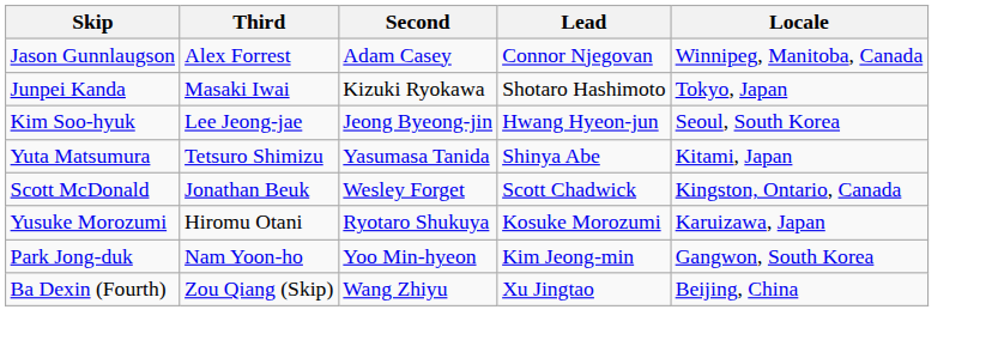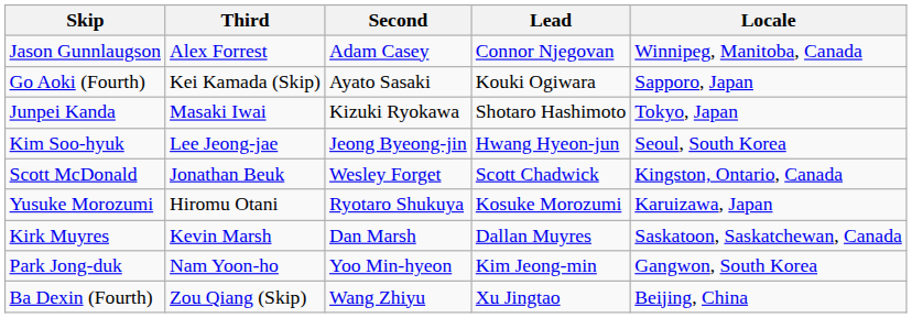 <table class=wikitable>
 <tr>
 <th>Skip</th>
 <th>Third</th>
 <th>Second</th>
 <th>Lead</th>
 <th>Locale</th>
 </tr>
 <tr>
 <td><a href='#'>Jason Gunnlaugson</a></td>
 <td><a href='#'>Alex Forrest</a></td>
 <td><a href='#'>Adam Casey</a></td>
 <td><a href='#'>Connor Njegovan</a></td>
 <td> <a href='#'>Winnipeg</a>, <a href='#'>Manitoba</a>, <a href='#'>Canada</a></td>
 </tr>
 <tr>
+<td><a href='#'>Go Aoki</a> (Fourth)</td>
+<td>Kei Kamada (Skip)</td>
+<td>Ayato Sasaki</td>
+<td>Kouki Ogiwara</td>
+<td> <a href='#'>Sapporo</a>, <a href='#'>Japan</a></td>
+</tr>
+<tr>
 <td><a href='#'>Junpei Kanda</a></td>
 <td><a href='#'>Masaki Iwai</a></td>
 <td>Kizuki Ryokawa</td>
 <td>Shotaro Hashimoto</td>
 <td> <a href='#'>Tokyo</a>, <a href='#'>Japan</a></td>
 </tr>
 <tr>
 <td><a href='#'>Kim Soo-hyuk</a></td>
 <td><a href='#'>Lee Jeong-jae</a></td>
 <td><a href='#'>Jeong Byeong-jin</a></td>
 <td><a href='#'>Hwang Hyeon-jun</a></td>
 <td> <a href='#'>Seoul</a>, <a href='#'>South Korea</a></td>
-</tr>
-<tr>
-<td><a href='#'>Yuta Matsumura</a></td>
-<td><a href='#'>Tetsuro Shimizu</a></td>
-<td><a href='#'>Yasumasa Tanida</a></td>
-<td><a href='#'>Shinya Abe</a></td>
-<td> <a href='#'>Kitami</a>, <a href='#'>Japan</a></td>
 </tr>
 <tr>
 <td><a href='#'>Scott McDonald</a></td>
 <td><a href='#'>Jonathan Beuk</a></td>
 <td><a href='#'>Wesley Forget</a></td>
 <td><a href='#'>Scott Chadwick</a></td>
 <td> <a href='#'>Kingston, Ontario</a>, <a href='#'>Canada</a></td>
 </tr>
 <tr>
 <td><a href='#'>Yusuke Morozumi</a></td>
 <td>Hiromu Otani</td>
 <td><a href='#'>Ryotaro Shukuya</a></td>
 <td><a href='#'>Kosuke Morozumi</a></td>
 <td> <a href='#'>Karuizawa</a>, <a href='#'>Japan</a></td>
 </tr>
 <tr>
+<td><a href='#'>Kirk Muyres</a></td>
+<td><a href='#'>Kevin Marsh</a></td>
+<td><a href='#'>Dan Marsh</a></td>
+<td><a href='#'>Dallan Muyres</a></td>
+<td> <a href='#'>Saskatoon</a>, <a href='#'>Saskatchewan</a>, <a href='#'>Canada</a></td>
+</tr>
+<tr>
 <td><a href='#'>Park Jong-duk</a></td>
 <td><a href='#'>Nam Yoon-ho</a></td>
 <td><a href='#'>Yoo Min-hyeon</a></td>
 <td><a href='#'>Kim Jeong-min</a></td>
 <td> <a href='#'>Gangwon</a>, <a href='#'>South Korea</a></td>
 </tr>
 <tr>
 <td><a href='#'>Ba Dexin</a> (Fourth)</td>
 <td><a href='#'>Zou Qiang</a> (Skip)</td>
 <td><a href='#'>Wang Zhiyu</a></td>
 <td><a href='#'>Xu Jingtao</a></td>
 <td> <a href='#'>Beijing</a>, <a href='#'>China</a></td>
 </tr>
 </table>
